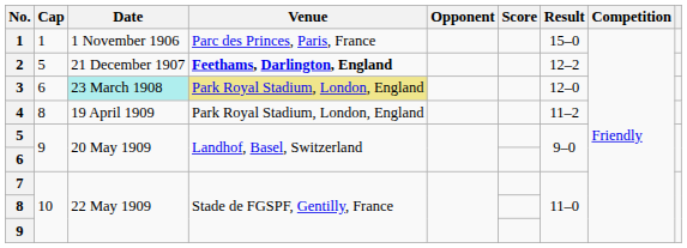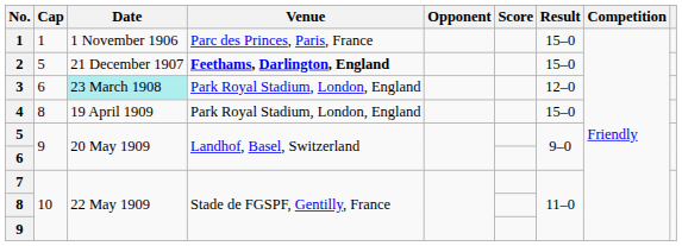 <table class="wikitable plainrowheaders sortable">
 <tr>
 <th scope=col>No.</th>
 <th scope=col>Cap</th>
 <th scope=col>Date</th>
 <th scope=col>Venue</th>
 <th scope=col>Opponent</th>
 <th scope=col>Score</th>
 <th scope=col>Result</th>
 <th scope=col>Competition</th>
 <th scope=col class=unsortable></th>
 </tr>
 <tr>
 <th scope=row>1</th>
 <td>1</td>
 <td>1 November 1906</td>
 <td><a href='#'>Parc des Princes</a>, <a href='#'>Paris</a>, France</td>
 <td></td>
 <td></td>
 <td style="text-align:center;">15–0</td>
 <td rowspan="9"><a href='#'>Friendly</a></td>
 <td></td>
 </tr>
 <tr>
 <th scope=row>2</th>
 <td>5</td>
 <td>21 December 1907</td>
 <td><strong><a href='#'>Feethams</a>, <a href='#'>Darlington</a>, England</strong></td>
 <td></td>
 <td></td>
-<td style="text-align:center;">12–2</td>
+<td style="text-align:center;">15–0</td>
 <td></td>
 </tr>
 <tr>
 <th scope=row>3</th>
 <td>6</td>
 <td style="background: paleturquoise;">23 March 1908</td>
-<td style="background: khaki;"><a href='#'>Park Royal Stadium</a>, <a href='#'>London</a>, England</td>
+<td><a href='#'>Park Royal Stadium</a>, <a href='#'>London</a>, England</td>
 <td></td>
 <td></td>
 <td style="text-align:center;">12–0</td>
 <td></td>
 </tr>
 <tr>
 <th scope=row>4</th>
 <td>8</td>
 <td>19 April 1909</td>
 <td>Park Royal Stadium, London, England</td>
 <td></td>
 <td></td>
-<td style="text-align:center;">11–2</td>
+<td style="text-align:center;">15–0</td>
 <td></td>
 </tr>
 <tr>
 <th scope=row>5</th>
 <td rowspan=2>9</td>
 <td rowspan="2">20 May 1909</td>
 <td rowspan=2><a href='#'>Landhof</a>, <a href='#'>Basel</a>, Switzerland</td>
 <td rowspan=2></td>
 <td></td>
 <td rowspan=2 style="text-align:center;">9–0</td>
 <td rowspan=2></td>
 </tr>
 <tr>
 <th scope=row>6</th>
 <td></td>
 </tr>
 <tr>
 <th scope=row>7</th>
 <td rowspan="3">10</td>
 <td rowspan="3">22 May 1909</td>
 <td rowspan="3">Stade de FGSPF, <a href='#'>Gentilly</a>, France</td>
 <td rowspan="3"></td>
 <td></td>
 <td rowspan="3" style="text-align:center;">11–0</td>
 <td rowspan="3"></td>
 </tr>
 <tr>
 <th scope=row>8</th>
 <td></td>
 </tr>
 <tr>
 <th scope=row>9</th>
 <td></td>
 </tr>
 </table>
